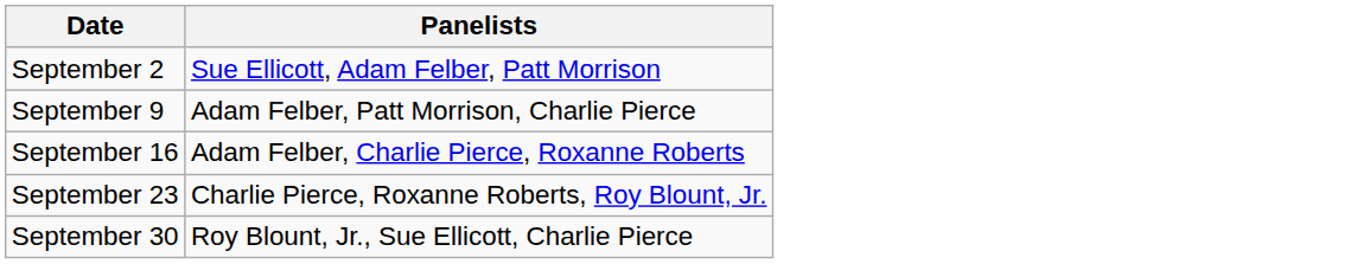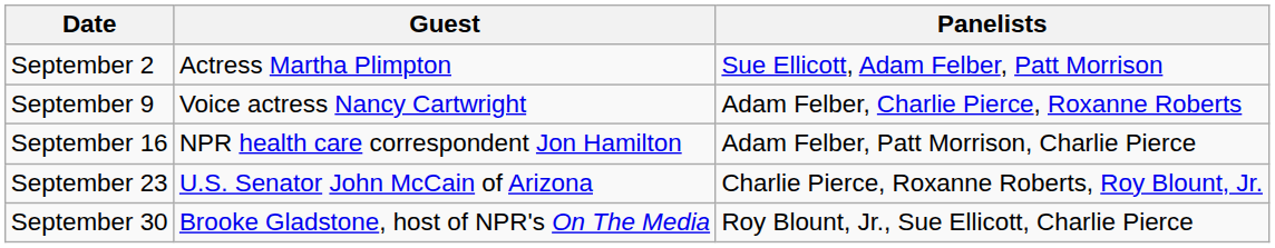 <table class="wikitable">
 <tr>
 <th>Date</th>
+<th>Guest</th>
 <th>Panelists</th>
 </tr>
 <tr>
 <td>September 2</td>
+<td>Actress <a href='#'>Martha Plimpton</a></td>
 <td><a href='#'>Sue Ellicott</a>, <a href='#'>Adam Felber</a>, <a href='#'>Patt Morrison</a></td>
 </tr>
 <tr>
 <td>September 9</td>
+<td>Voice actress <a href='#'>Nancy Cartwright</a></td>
+<td>Adam Felber, <a href='#'>Charlie Pierce</a>, <a href='#'>Roxanne Roberts</a></td>
+</tr>
+<tr>
+<td>September 16</td>
+<td>NPR <a href='#'>health care</a> correspondent <a href='#'>Jon Hamilton</a></td>
 <td>Adam Felber, Patt Morrison, Charlie Pierce</td>
 </tr>
 <tr>
-<td>September 16</td>
-<td>Adam Felber, <a href='#'>Charlie Pierce</a>, <a href='#'>Roxanne Roberts</a></td>
-</tr>
-<tr>
 <td>September 23</td>
+<td><a href='#'>U.S. Senator</a> <a href='#'>John McCain</a> of <a href='#'>Arizona</a></td>
 <td>Charlie Pierce, Roxanne Roberts, <a href='#'>Roy Blount, Jr.</a></td>
 </tr>
 <tr>
 <td>September 30</td>
+<td><a href='#'>Brooke Gladstone</a>, host of NPR's <em><a href='#'>On The Media</a></em></td>
 <td>Roy Blount, Jr., Sue Ellicott, Charlie Pierce</td>
 </tr>
 </table>
